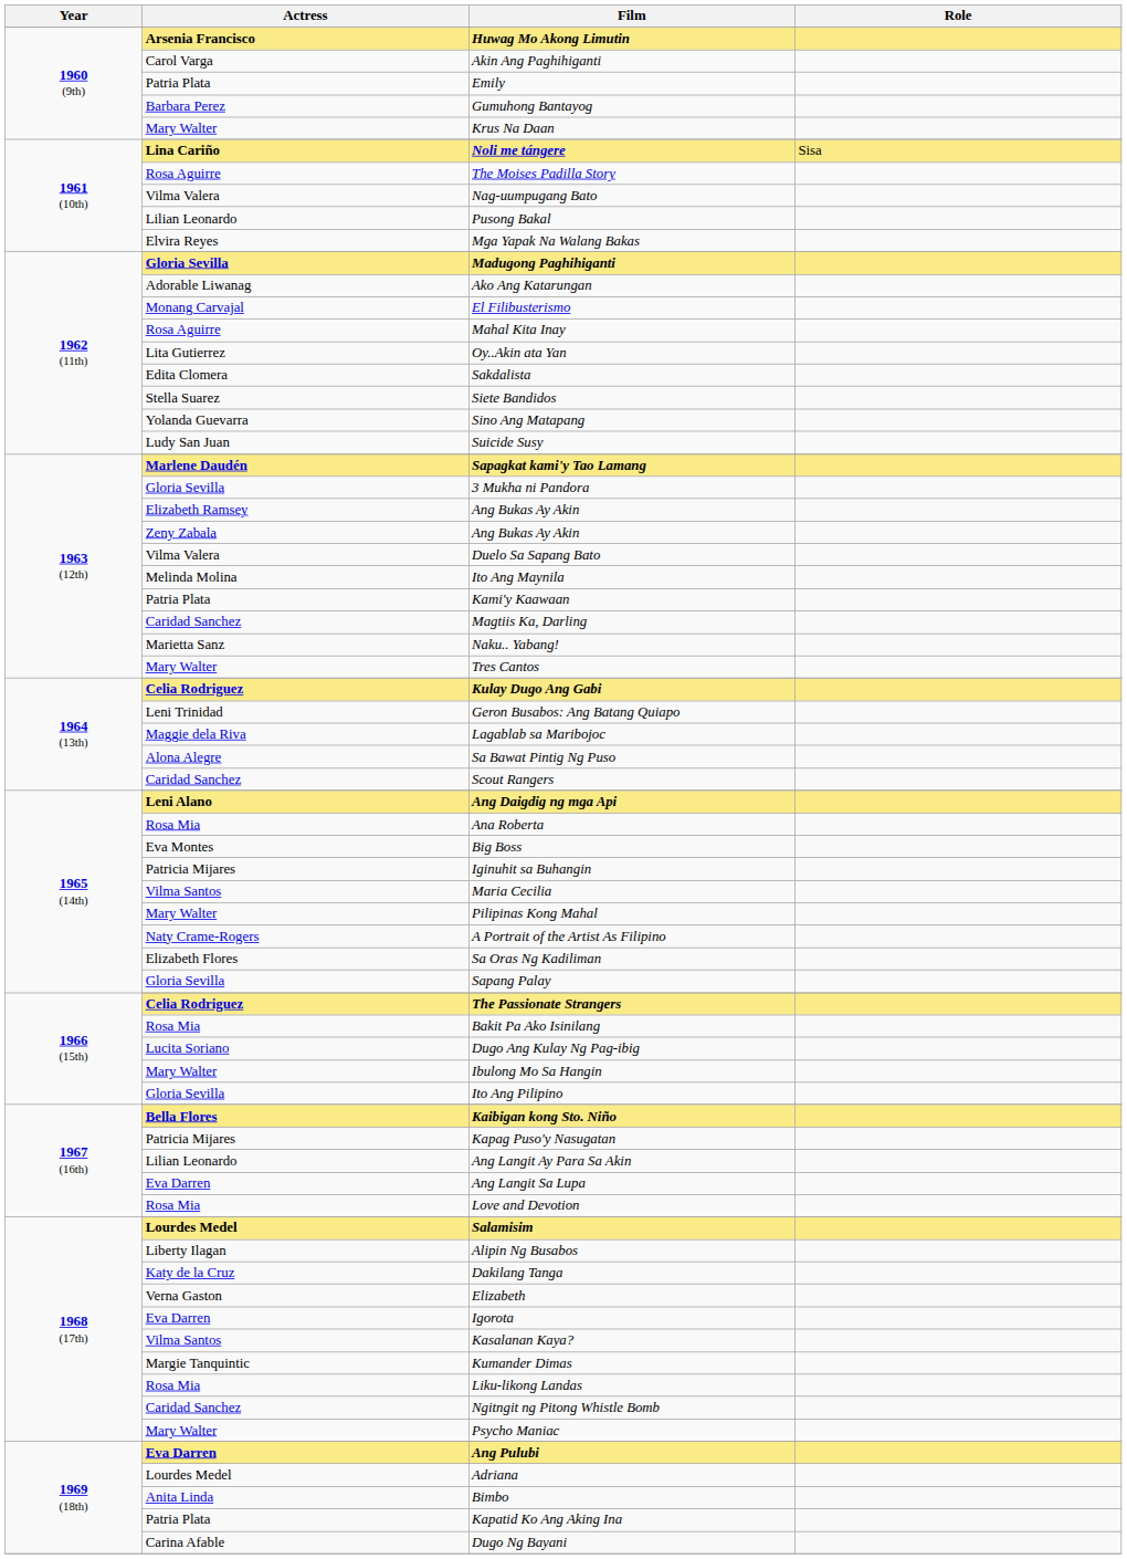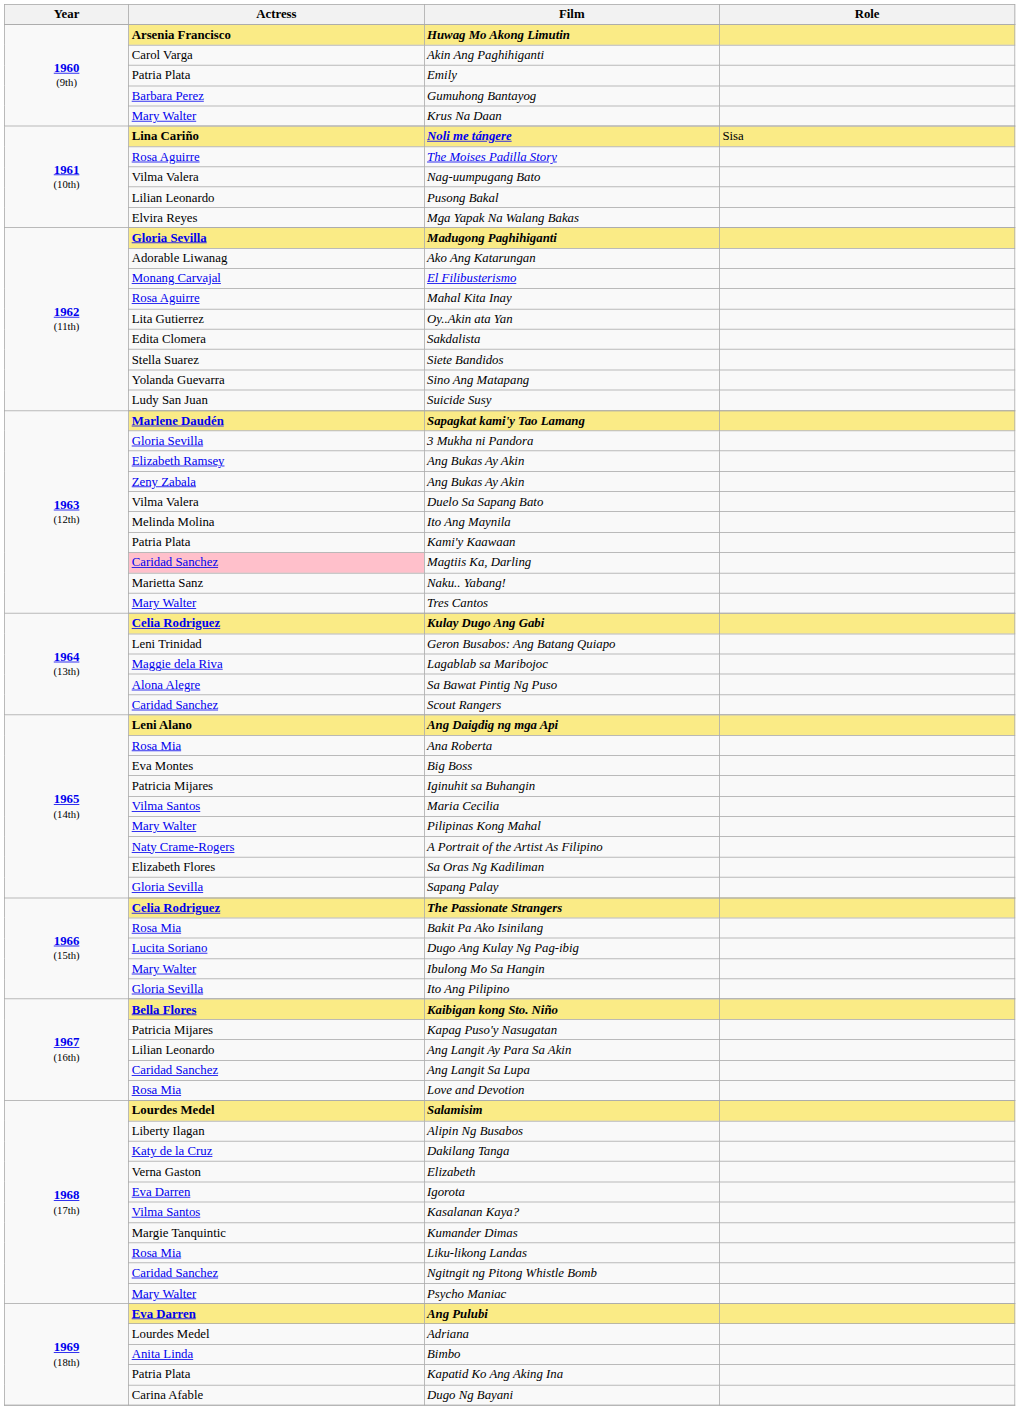 <table class="wikitable" style="width:100%">
 <tr bgcolor="#bebebe">
 <th width="8%">Year</th>
 <th width="19%">Actress</th>
 <th width="19%">Film</th>
 <th width="19%">Role</th>
 </tr>
 <tr>
 </tr>
 <tr>
 <td rowspan=6 style="text-align:center"><strong><a href='#'>1960</a></strong><br><small>(9th)</small></td>
 </tr>
 <tr style="background:#FAEB86">
 <td><strong>Arsenia Francisco</strong></td>
 <td><strong><em>Huwag Mo Akong Limutin</em></strong></td>
 <td></td>
 </tr>
 <tr>
 <td>Carol Varga</td>
 <td><em>Akin Ang Paghihiganti</em></td>
 <td></td>
 </tr>
 <tr>
 <td>Patria Plata</td>
 <td><em>Emily</em></td>
 <td></td>
 </tr>
 <tr>
 <td><a href='#'>Barbara Perez</a></td>
 <td><em>Gumuhong Bantayog</em></td>
 <td></td>
 </tr>
 <tr>
 <td><a href='#'>Mary Walter</a></td>
 <td><em>Krus Na Daan</em></td>
 <td></td>
 </tr>
 <tr>
 <td rowspan=6 style="text-align:center"><strong><a href='#'>1961</a></strong><br><small>(10th)</small></td>
 </tr>
 <tr style="background:#FAEB86">
 <td><strong>Lina Cariño</strong></td>
 <td><strong><em><a href='#'>Noli me tángere</a></em></strong></td>
 <td>Sisa</td>
 </tr>
 <tr>
 <td><a href='#'>Rosa Aguirre</a></td>
 <td><em><a href='#'>The Moises Padilla Story</a></em></td>
 <td></td>
 </tr>
 <tr>
 <td>Vilma Valera</td>
 <td><em>Nag-uumpugang Bato</em></td>
 <td></td>
 </tr>
 <tr>
 <td>Lilian Leonardo</td>
 <td><em>Pusong Bakal</em></td>
 <td></td>
 </tr>
 <tr>
 <td>Elvira Reyes</td>
 <td><em>Mga Yapak Na Walang Bakas</em></td>
 <td></td>
 </tr>
 <tr>
 <td rowspan=10 style="text-align:center"><strong><a href='#'>1962</a></strong><br><small>(11th)</small></td>
 </tr>
 <tr style="background:#FAEB86">
 <td><strong><a href='#'>Gloria Sevilla</a></strong></td>
 <td><strong><em>Madugong Paghihiganti</em></strong></td>
 <td></td>
 </tr>
 <tr>
 <td>Adorable Liwanag</td>
 <td><em>Ako Ang Katarungan</em></td>
 <td></td>
 </tr>
 <tr>
 <td><a href='#'>Monang Carvajal</a></td>
 <td><em><a href='#'>El Filibusterismo</a></em></td>
 <td></td>
 </tr>
 <tr>
 <td><a href='#'>Rosa Aguirre</a></td>
 <td><em>Mahal Kita Inay</em></td>
 <td></td>
 </tr>
 <tr>
 <td>Lita Gutierrez</td>
 <td><em>Oy..Akin ata Yan</em></td>
 <td></td>
 </tr>
 <tr>
 <td>Edita Clomera</td>
 <td><em>Sakdalista</em></td>
 <td></td>
 </tr>
 <tr>
 <td>Stella Suarez</td>
 <td><em>Siete Bandidos</em></td>
 <td></td>
 </tr>
 <tr>
 <td>Yolanda Guevarra</td>
 <td><em>Sino Ang Matapang</em></td>
 <td></td>
 </tr>
 <tr>
 <td>Ludy San Juan</td>
 <td><em>Suicide Susy</em></td>
 <td></td>
 </tr>
 <tr>
 <td rowspan=11 style="text-align:center"><strong><a href='#'>1963</a></strong><br><small>(12th)</small></td>
 </tr>
 <tr style="background:#FAEB86">
 <td><strong><a href='#'>Marlene Daudén</a></strong></td>
 <td><strong><em>Sapagkat kami'y Tao Lamang</em></strong></td>
 <td></td>
 </tr>
 <tr>
 <td><a href='#'>Gloria Sevilla</a></td>
 <td><em>3 Mukha ni Pandora</em></td>
 <td></td>
 </tr>
 <tr>
 <td><a href='#'>Elizabeth Ramsey</a></td>
 <td><em>Ang Bukas Ay Akin</em></td>
 <td></td>
 </tr>
 <tr>
 <td><a href='#'>Zeny Zabala</a></td>
 <td><em>Ang Bukas Ay Akin</em></td>
 <td></td>
 </tr>
 <tr>
 <td>Vilma Valera</td>
 <td><em>Duelo Sa Sapang Bato</em></td>
 <td></td>
 </tr>
 <tr>
 <td>Melinda Molina</td>
 <td><em>Ito Ang Maynila</em></td>
 <td></td>
 </tr>
 <tr>
 <td>Patria Plata</td>
 <td><em>Kami'y Kaawaan</em></td>
 <td></td>
 </tr>
 <tr>
-<td><a href='#'>Caridad Sanchez</a></td>
+<td style="background: pink;"><a href='#'>Caridad Sanchez</a></td>
 <td><em>Magtiis Ka, Darling</em></td>
 <td></td>
 </tr>
 <tr>
 <td>Marietta Sanz</td>
 <td><em>Naku.. Yabang!</em></td>
 <td></td>
 </tr>
 <tr>
 <td><a href='#'>Mary Walter</a></td>
 <td><em>Tres Cantos</em></td>
 <td></td>
 </tr>
 <tr>
 <td rowspan=6 style="text-align:center"><strong><a href='#'>1964</a></strong><br><small>(13th)</small></td>
 </tr>
 <tr style="background:#FAEB86">
 <td><strong><a href='#'>Celia Rodriguez</a></strong></td>
 <td><strong><em>Kulay Dugo Ang Gabi</em></strong></td>
 <td></td>
 </tr>
 <tr>
 <td>Leni Trinidad</td>
 <td><em>Geron Busabos: Ang Batang Quiapo</em></td>
 <td></td>
 </tr>
 <tr>
 <td><a href='#'>Maggie dela Riva</a></td>
 <td><em>Lagablab sa Maribojoc</em></td>
 <td></td>
 </tr>
 <tr>
 <td><a href='#'>Alona Alegre</a></td>
 <td><em>Sa Bawat Pintig Ng Puso</em></td>
 <td></td>
 </tr>
 <tr>
 <td><a href='#'>Caridad Sanchez</a></td>
 <td><em>Scout Rangers</em></td>
 <td></td>
 </tr>
 <tr>
 <td rowspan=10 style="text-align:center"><strong><a href='#'>1965</a></strong><br><small>(14th)</small></td>
 </tr>
 <tr style="background:#FAEB86">
 <td><strong>Leni Alano</strong></td>
 <td><strong><em>Ang Daigdig ng mga Api</em></strong></td>
 <td></td>
 </tr>
 <tr>
 <td><a href='#'>Rosa Mia</a></td>
 <td><em>Ana Roberta</em></td>
 <td></td>
 </tr>
 <tr>
 <td>Eva Montes</td>
 <td><em>Big Boss</em></td>
 <td></td>
 </tr>
 <tr>
 <td>Patricia Mijares</td>
 <td><em>Iginuhit sa Buhangin</em></td>
 <td></td>
 </tr>
 <tr>
 <td><a href='#'>Vilma Santos</a></td>
 <td><em>Maria Cecilia</em></td>
 <td></td>
 </tr>
 <tr>
 <td><a href='#'>Mary Walter</a></td>
 <td><em>Pilipinas Kong Mahal</em></td>
 <td></td>
 </tr>
 <tr>
 <td><a href='#'>Naty Crame-Rogers</a></td>
 <td><em>A Portrait of the Artist As Filipino</em></td>
 <td></td>
 </tr>
 <tr>
 <td>Elizabeth Flores</td>
 <td><em>Sa Oras Ng Kadiliman</em></td>
 <td></td>
 </tr>
 <tr>
 <td><a href='#'>Gloria Sevilla</a></td>
 <td><em>Sapang Palay</em></td>
 <td></td>
 </tr>
 <tr>
 <td rowspan=6 style="text-align:center"><strong><a href='#'>1966</a></strong><br><small>(15th)</small></td>
 </tr>
 <tr style="background:#FAEB86">
 <td><strong><a href='#'>Celia Rodriguez</a></strong></td>
 <td><strong><em>The Passionate Strangers</em></strong></td>
 <td></td>
 </tr>
 <tr>
 <td><a href='#'>Rosa Mia</a></td>
 <td><em>Bakit Pa Ako Isinilang</em></td>
 <td></td>
 </tr>
 <tr>
 <td><a href='#'>Lucita Soriano</a></td>
 <td><em>Dugo Ang Kulay Ng Pag-ibig</em></td>
 <td></td>
 </tr>
 <tr>
 <td><a href='#'>Mary Walter</a></td>
 <td><em>Ibulong Mo Sa Hangin</em></td>
 <td></td>
 </tr>
 <tr>
 <td><a href='#'>Gloria Sevilla</a></td>
 <td><em>Ito Ang Pilipino</em></td>
 <td></td>
 </tr>
 <tr>
 <td rowspan=6 style="text-align:center"><strong><a href='#'>1967</a></strong><br><small>(16th)</small></td>
 </tr>
 <tr style="background:#FAEB86">
 <td><strong><a href='#'>Bella Flores</a></strong></td>
 <td><strong><em>Kaibigan kong Sto. Niño</em></strong></td>
 <td></td>
 </tr>
 <tr>
 <td>Patricia Mijares</td>
 <td><em>Kapag Puso'y Nasugatan</em></td>
 <td></td>
 </tr>
 <tr>
 <td>Lilian Leonardo</td>
 <td><em>Ang Langit Ay Para Sa Akin</em></td>
 <td></td>
 </tr>
 <tr>
-<td><a href='#'>Eva Darren</a></td>
+<td><a href='#'>Caridad Sanchez</a></td>
 <td><em>Ang Langit Sa Lupa</em></td>
 <td></td>
 </tr>
 <tr>
 <td><a href='#'>Rosa Mia</a></td>
 <td><em>Love and Devotion</em></td>
 <td></td>
 </tr>
 <tr>
 <td rowspan=11 style="text-align:center"><strong><a href='#'>1968</a></strong><br><small>(17th)</small></td>
 </tr>
 <tr style="background:#FAEB86">
 <td><strong>Lourdes Medel</strong></td>
 <td><strong><em>Salamisim</em></strong></td>
 <td></td>
 </tr>
 <tr>
 <td>Liberty Ilagan</td>
 <td><em>Alipin Ng Busabos</em></td>
 <td></td>
 </tr>
 <tr>
 <td><a href='#'>Katy de la Cruz</a></td>
 <td><em>Dakilang Tanga</em></td>
 <td></td>
 </tr>
 <tr>
 <td>Verna Gaston</td>
 <td><em>Elizabeth</em></td>
 <td></td>
 </tr>
 <tr>
 <td><a href='#'>Eva Darren</a></td>
 <td><em>Igorota</em></td>
 <td></td>
 </tr>
 <tr>
 <td><a href='#'>Vilma Santos</a></td>
 <td><em>Kasalanan Kaya?</em></td>
 <td></td>
 </tr>
 <tr>
 <td>Margie Tanquintic</td>
 <td><em>Kumander Dimas</em></td>
 <td></td>
 </tr>
 <tr>
 <td><a href='#'>Rosa Mia</a></td>
 <td><em>Liku-likong Landas</em></td>
 <td></td>
 </tr>
 <tr>
 <td><a href='#'>Caridad Sanchez</a></td>
 <td><em>Ngitngit ng Pitong Whistle Bomb</em></td>
 <td></td>
 </tr>
 <tr>
 <td><a href='#'>Mary Walter</a></td>
 <td><em>Psycho Maniac</em></td>
 <td></td>
 </tr>
 <tr>
 <td rowspan=6 style="text-align:center"><strong><a href='#'>1969</a></strong><br><small>(18th)</small></td>
 </tr>
 <tr style="background:#FAEB86">
 <td><strong><a href='#'>Eva Darren</a></strong></td>
 <td><strong><em>Ang Pulubi</em></strong></td>
 <td></td>
 </tr>
 <tr>
 <td>Lourdes Medel</td>
 <td><em>Adriana</em></td>
 <td></td>
 </tr>
 <tr>
 <td><a href='#'>Anita Linda</a></td>
 <td><em>Bimbo</em></td>
 <td></td>
 </tr>
 <tr>
 <td>Patria Plata</td>
 <td><em>Kapatid Ko Ang Aking Ina</em></td>
 <td></td>
 </tr>
 <tr>
 <td>Carina Afable</td>
 <td><em>Dugo Ng Bayani</em></td>
 <td></td>
 </tr>
 <tr>
 </tr>
 </table>
